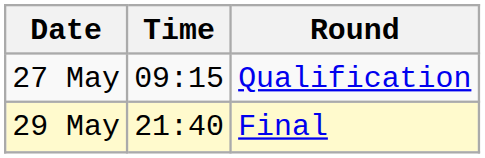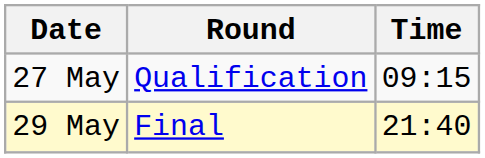 <table class="wikitable">
 <tr>
 <th>Date</th>
+<th>Round</th>
 <th>Time</th>
-<th>Round</th>
 </tr>
 <tr>
 <td>27 May</td>
+<td><a href='#'>Qualification</a></td>
 <td>09:15</td>
-<td><a href='#'>Qualification</a></td>
 </tr>
 <tr style=background:lemonchiffon>
 <td>29 May</td>
+<td><a href='#'>Final</a></td>
 <td>21:40</td>
-<td><a href='#'>Final</a></td>
 </tr>
 </table>
